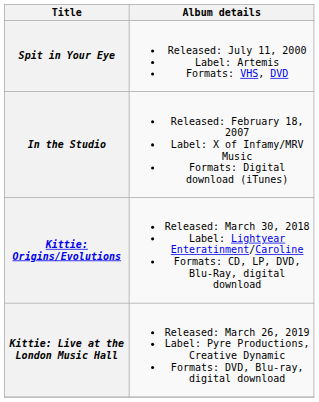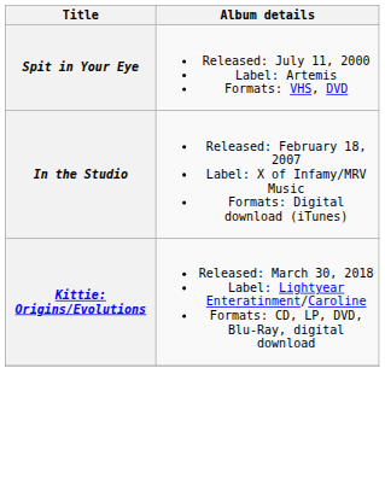 <table class="wikitable plainrowheaders" style="text-align:center;">
 <tr>
 <th scope="col" style="width:12em;">Title</th>
 <th scope="col" style="width:18em;">Album details</th>
 </tr>
 <tr>
 <th scope="row"><em>Spit in Your Eye</em></th>
 <td><br><ul><li>Released: July 11, 2000</li><li>Label: Artemis</li><li>Formats: <a href='#'>VHS</a>, <a href='#'>DVD</a></li></ul></td>
 </tr>
 <tr>
 <th scope="row"><em>In the Studio</em></th>
 <td><br><ul><li>Released: February 18, 2007</li><li>Label: X of Infamy/MRV Music</li><li>Formats: Digital download (iTunes)</li></ul></td>
 </tr>
 <tr>
 <th scope="row"><em><a href='#'>Kittie: Origins/Evolutions</a></em></th>
 <td><br><ul><li>Released: March 30, 2018</li><li>Label: <a href='#'>Lightyear Enteratinment</a>/<a href='#'>Caroline</a></li><li>Formats: CD, LP, DVD, Blu-Ray, digital download</li></ul></td>
 </tr>
 <tr>
-<th scope="row"><em>Kittie: Live at the London Music Hall</em></th>
-<td><br><ul><li>Released: March 26, 2019</li><li>Label: Pyre Productions, Creative Dynamic</li><li>Formats: DVD, Blu-ray, digital download</li></ul></td>
-</tr>
-<tr>
 </tr>
 </table>
